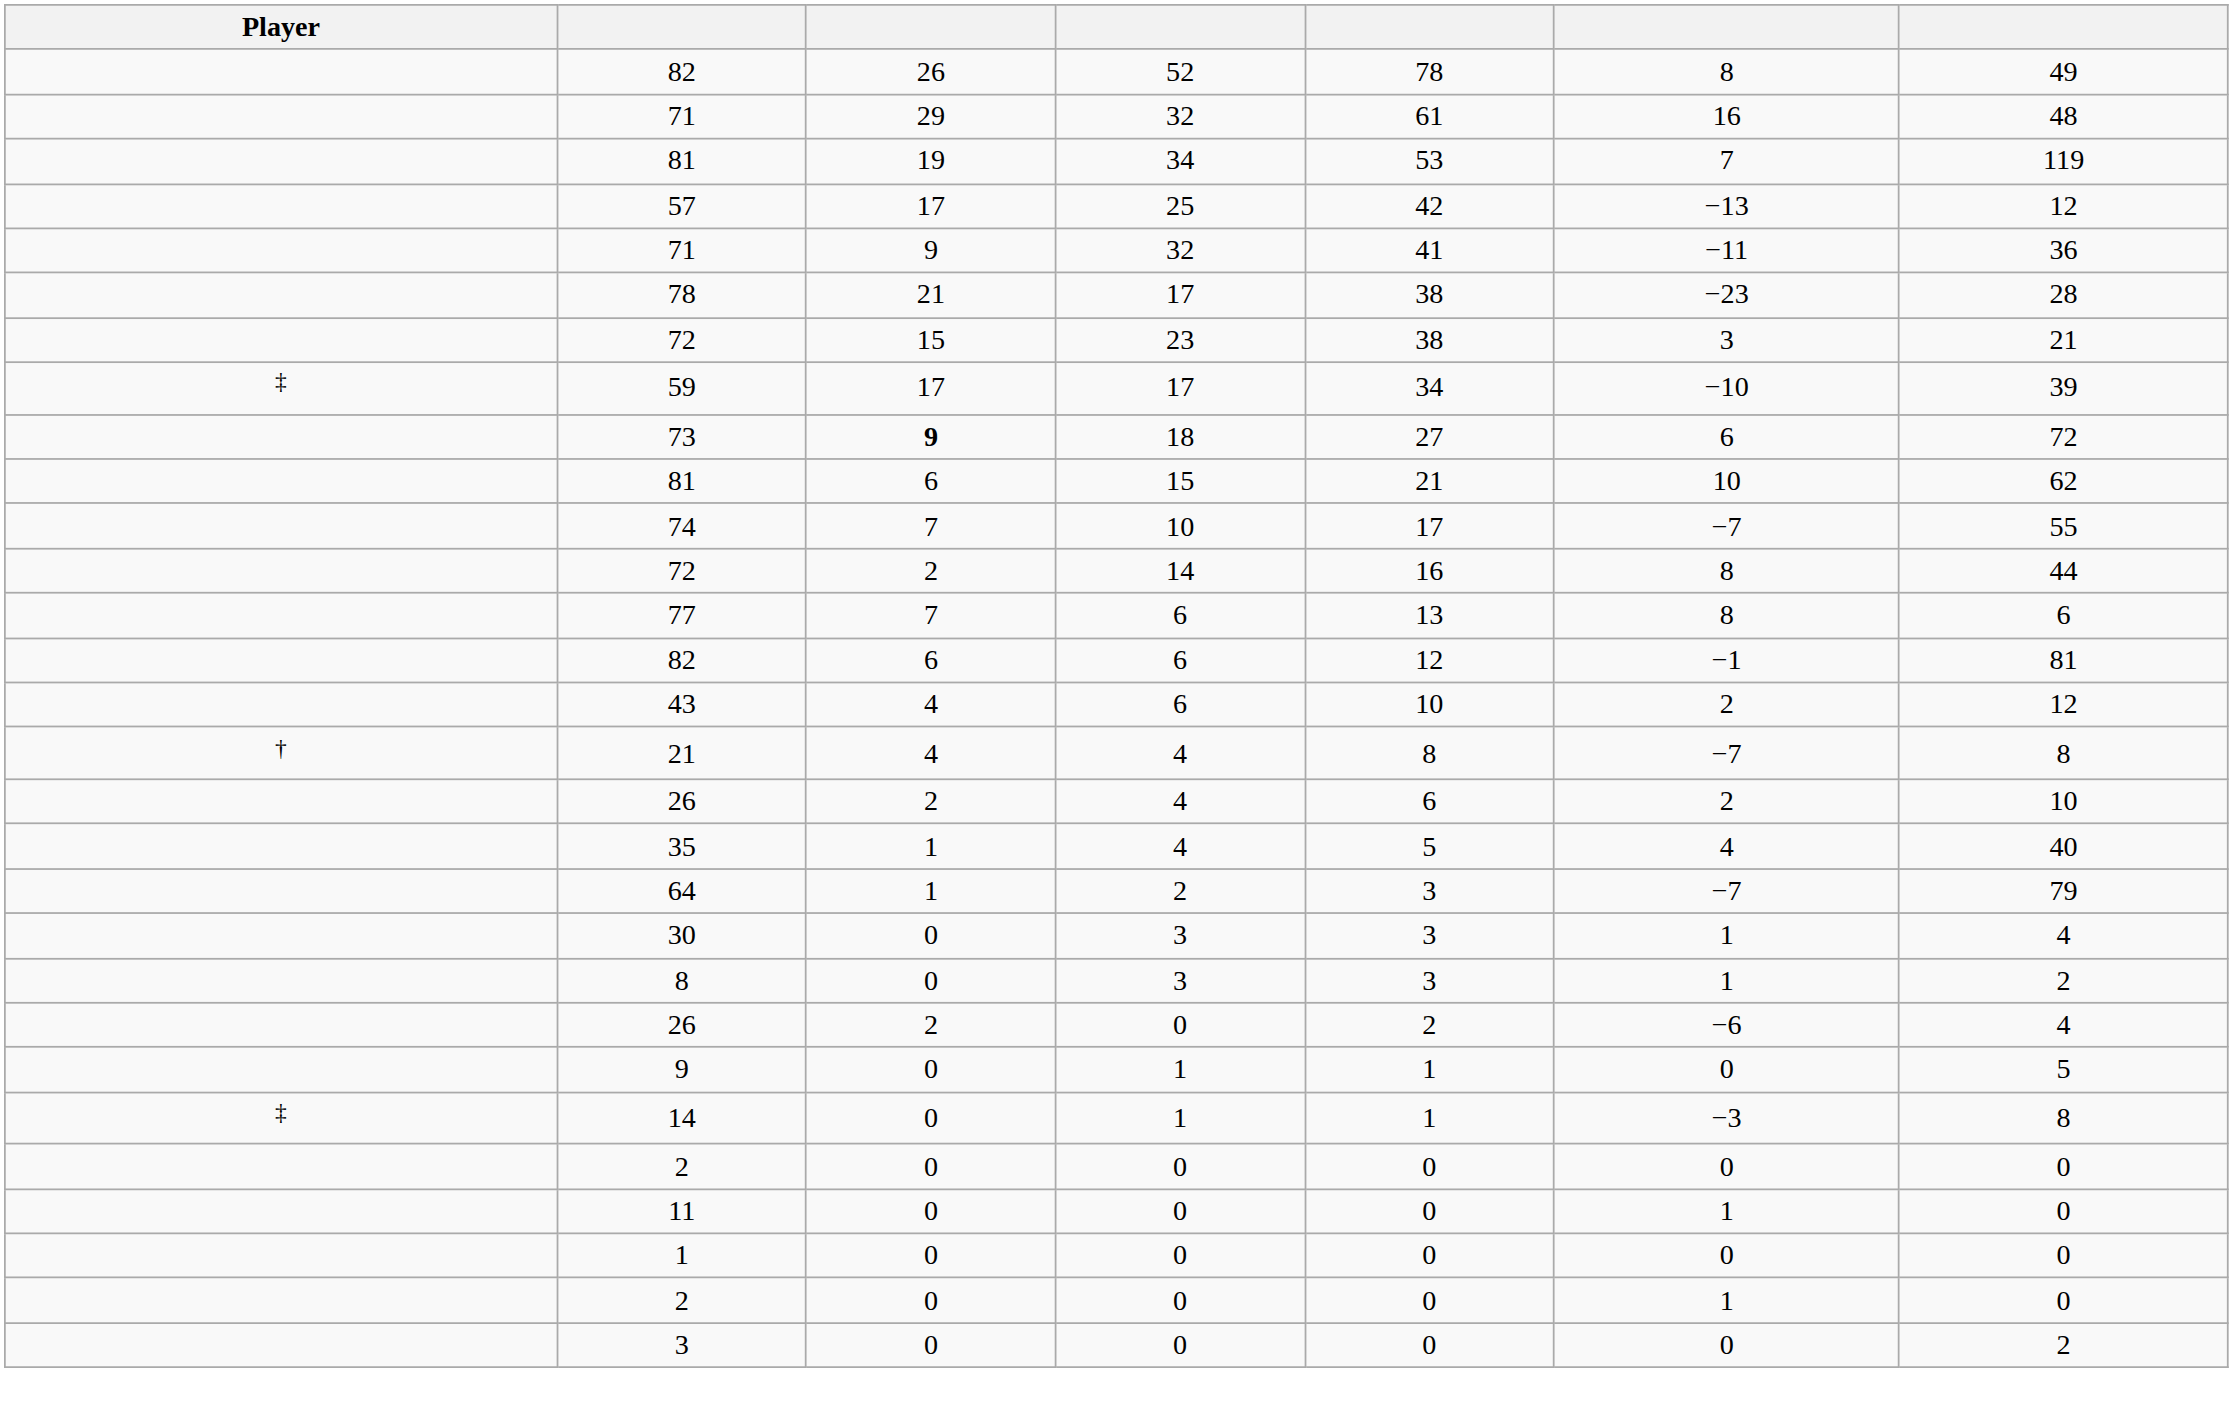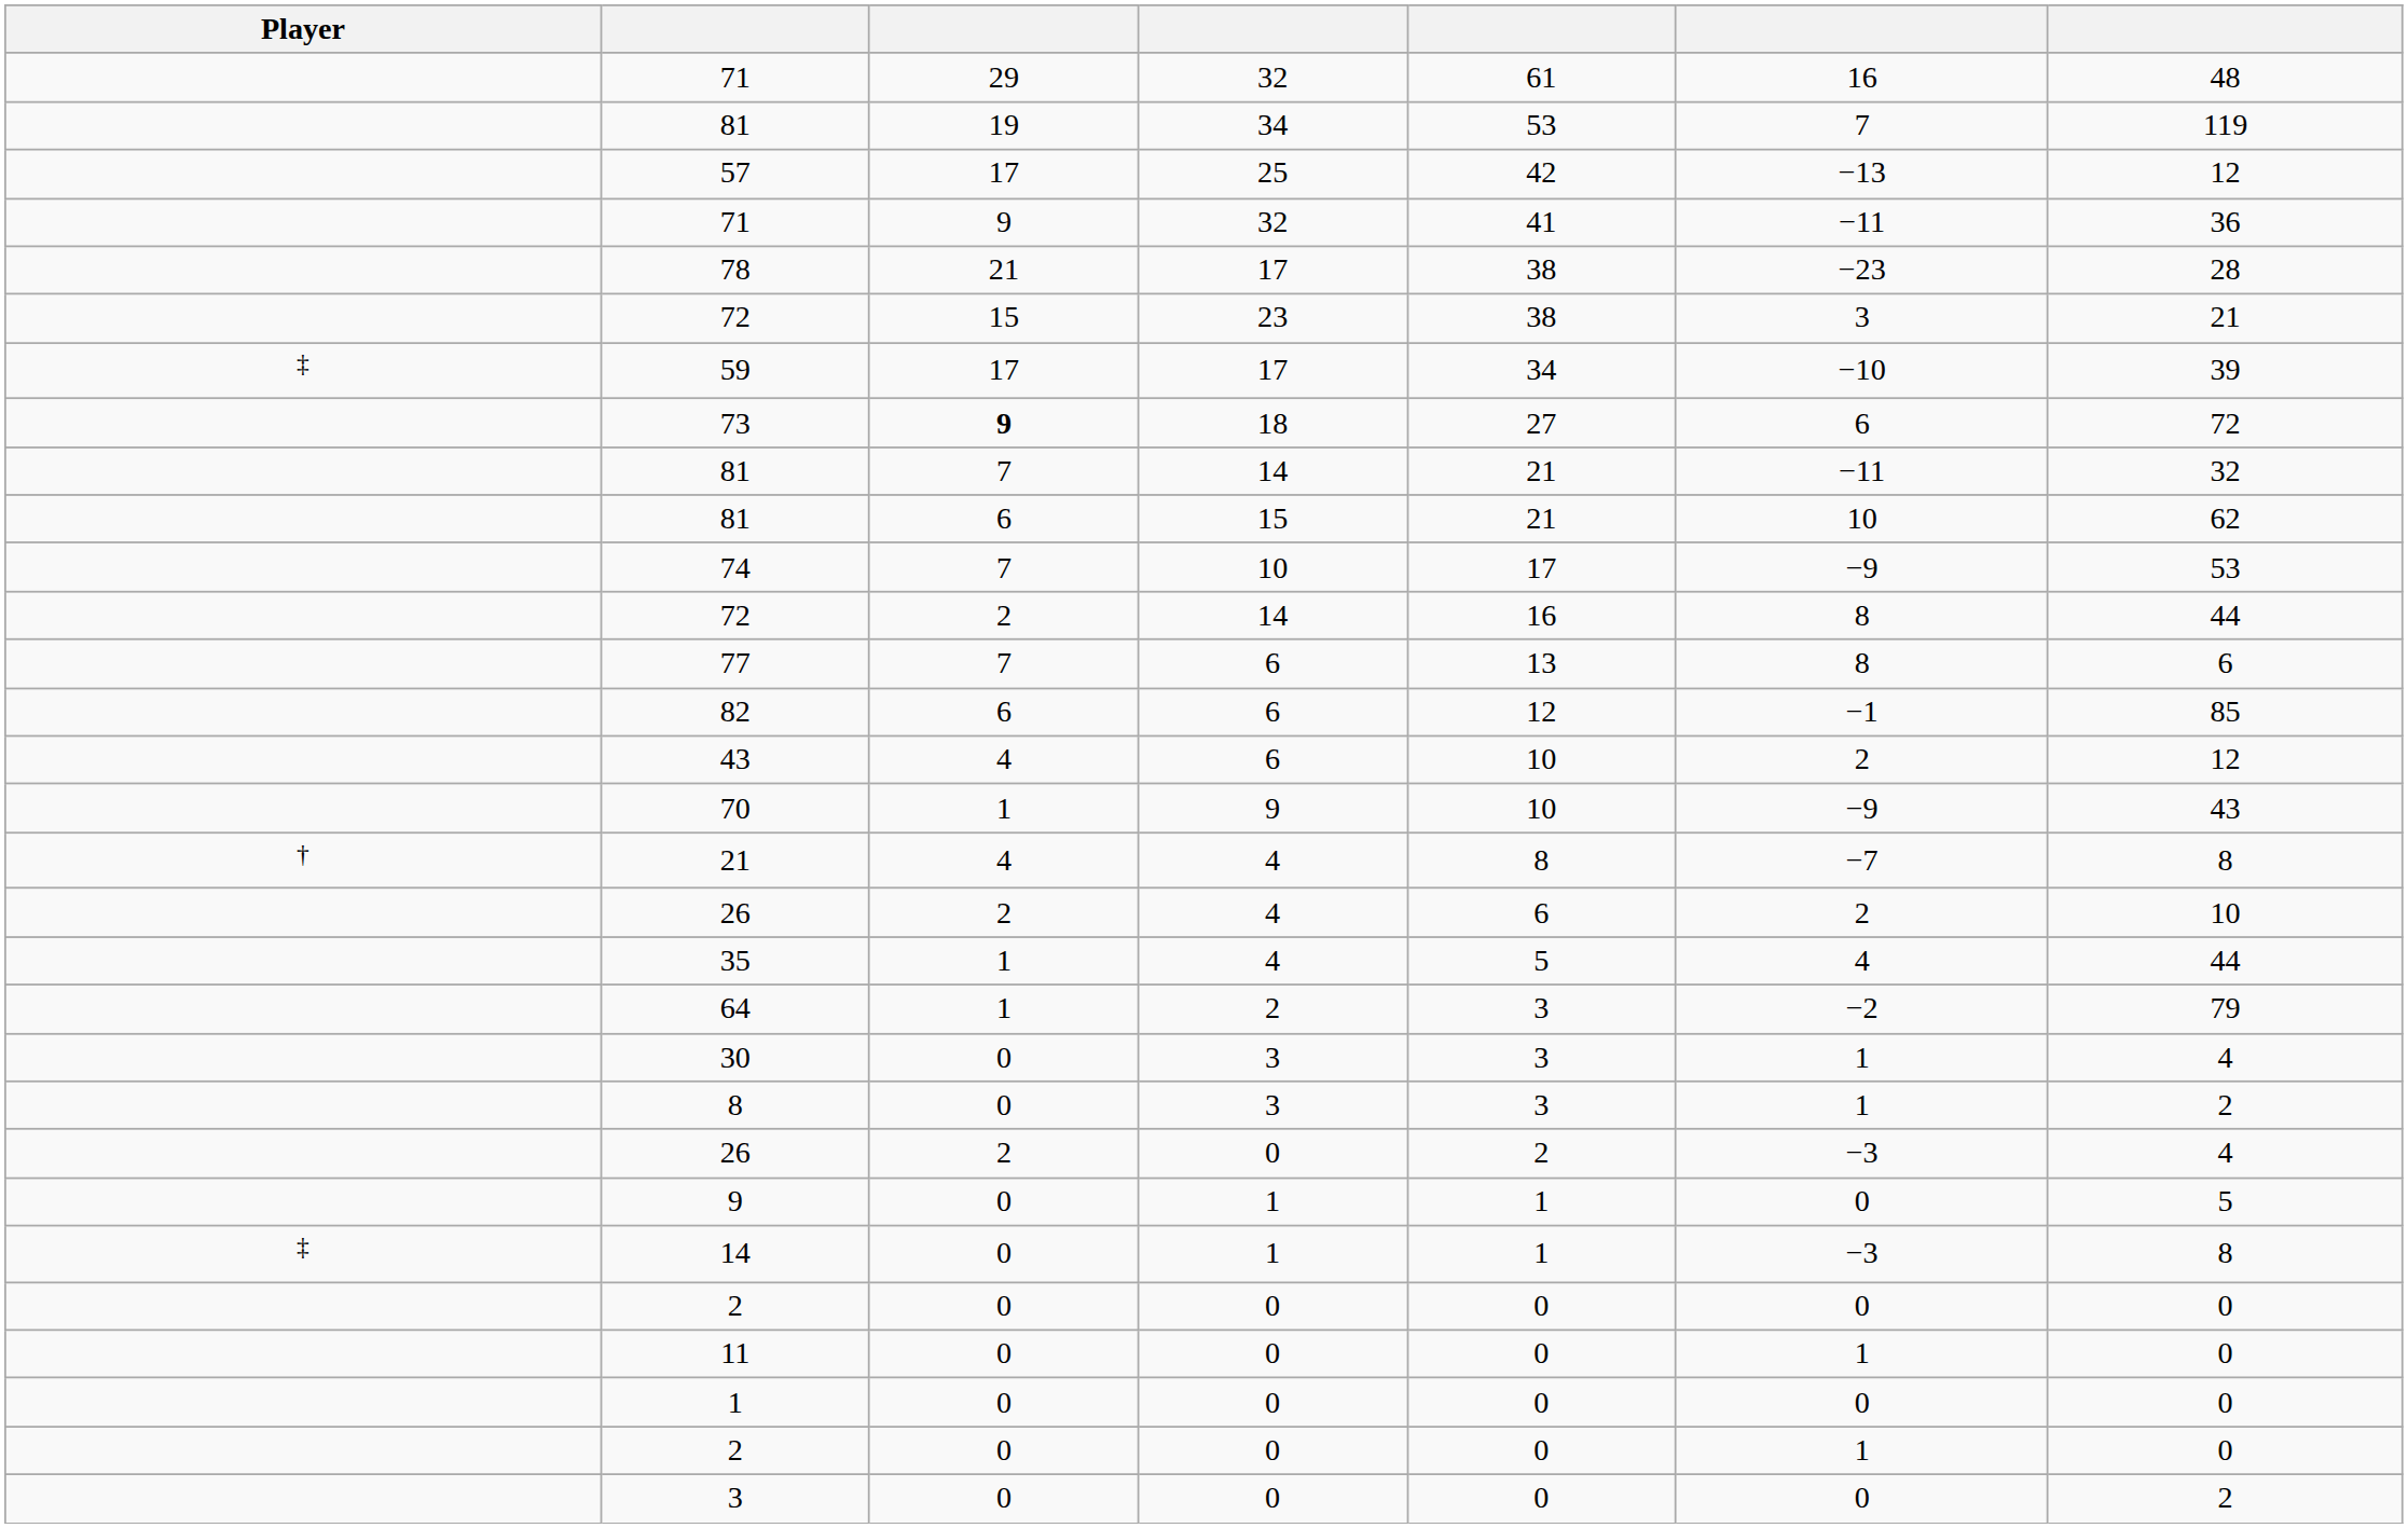 <table class="wikitable sortable" style="width:100%; text-align:center;">
 <tr>
 <th>Player</th>
 <th></th>
 <th></th>
 <th></th>
 <th></th>
 <th data-sort-type="number"></th>
 <th></th>
-</tr>
-<tr>
-<td></td>
-<td>82</td>
-<td>26</td>
-<td>52</td>
-<td>78</td>
-<td>8</td>
-<td>49</td>
 </tr>
 <tr>
 <td></td>
 <td>71</td>
 <td>29</td>
 <td>32</td>
 <td>61</td>
 <td>16</td>
 <td>48</td>
 </tr>
 <tr>
 <td></td>
 <td>81</td>
 <td>19</td>
 <td>34</td>
 <td>53</td>
 <td>7</td>
 <td>119</td>
 </tr>
 <tr>
 <td></td>
 <td>57</td>
 <td>17</td>
 <td>25</td>
 <td>42</td>
 <td>−13</td>
 <td>12</td>
 </tr>
 <tr>
 <td></td>
 <td>71</td>
 <td>9</td>
 <td>32</td>
 <td>41</td>
 <td>−11</td>
 <td>36</td>
 </tr>
 <tr>
 <td></td>
 <td>78</td>
 <td>21</td>
 <td>17</td>
 <td>38</td>
 <td>−23</td>
 <td>28</td>
 </tr>
 <tr>
 <td></td>
 <td>72</td>
 <td>15</td>
 <td>23</td>
 <td>38</td>
 <td>3</td>
 <td>21</td>
 </tr>
 <tr>
 <td><sup>‡</sup></td>
 <td>59</td>
 <td>17</td>
 <td>17</td>
 <td>34</td>
 <td>−10</td>
 <td>39</td>
 </tr>
 <tr>
 <td></td>
 <td>73</td>
 <td><strong>9</strong></td>
 <td>18</td>
 <td>27</td>
 <td>6</td>
 <td>72</td>
 </tr>
 <tr>
 <td></td>
 <td>81</td>
+<td>7</td>
+<td>14</td>
+<td>21</td>
+<td>−11</td>
+<td>32</td>
+</tr>
+<tr>
+<td></td>
+<td>81</td>
 <td>6</td>
 <td>15</td>
 <td>21</td>
 <td>10</td>
 <td>62</td>
 </tr>
 <tr>
 <td></td>
 <td>74</td>
 <td>7</td>
 <td>10</td>
 <td>17</td>
-<td>−7</td>
-<td>55</td>
+<td>−9</td>
+<td>53</td>
 </tr>
 <tr>
 <td></td>
 <td>72</td>
 <td>2</td>
 <td>14</td>
 <td>16</td>
 <td>8</td>
 <td>44</td>
 </tr>
 <tr>
 <td></td>
 <td>77</td>
 <td>7</td>
 <td>6</td>
 <td>13</td>
 <td>8</td>
 <td>6</td>
 </tr>
 <tr>
 <td></td>
 <td>82</td>
 <td>6</td>
 <td>6</td>
 <td>12</td>
 <td>−1</td>
-<td>81</td>
+<td>85</td>
 </tr>
 <tr>
 <td></td>
 <td>43</td>
 <td>4</td>
 <td>6</td>
 <td>10</td>
 <td>2</td>
 <td>12</td>
+</tr>
+<tr>
+<td></td>
+<td>70</td>
+<td>1</td>
+<td>9</td>
+<td>10</td>
+<td>−9</td>
+<td>43</td>
 </tr>
 <tr>
 <td><sup>†</sup></td>
 <td>21</td>
 <td>4</td>
 <td>4</td>
 <td>8</td>
 <td>−7</td>
 <td>8</td>
 </tr>
 <tr>
 <td></td>
 <td>26</td>
 <td>2</td>
 <td>4</td>
 <td>6</td>
 <td>2</td>
 <td>10</td>
 </tr>
 <tr>
 <td></td>
 <td>35</td>
 <td>1</td>
 <td>4</td>
 <td>5</td>
 <td>4</td>
-<td>40</td>
+<td>44</td>
 </tr>
 <tr>
 <td></td>
 <td>64</td>
 <td>1</td>
 <td>2</td>
 <td>3</td>
-<td>−7</td>
+<td>−2</td>
 <td>79</td>
 </tr>
 <tr>
 <td></td>
 <td>30</td>
 <td>0</td>
 <td>3</td>
 <td>3</td>
 <td>1</td>
 <td>4</td>
 </tr>
 <tr>
 <td></td>
 <td>8</td>
 <td>0</td>
 <td>3</td>
 <td>3</td>
 <td>1</td>
 <td>2</td>
 </tr>
 <tr>
 <td></td>
 <td>26</td>
 <td>2</td>
 <td>0</td>
 <td>2</td>
-<td>−6</td>
+<td>−3</td>
 <td>4</td>
 </tr>
 <tr>
 <td></td>
 <td>9</td>
 <td>0</td>
 <td>1</td>
 <td>1</td>
 <td>0</td>
 <td>5</td>
 </tr>
 <tr>
 <td><sup>‡</sup></td>
 <td>14</td>
 <td>0</td>
 <td>1</td>
 <td>1</td>
 <td>−3</td>
 <td>8</td>
 </tr>
 <tr>
 <td></td>
 <td>2</td>
 <td>0</td>
 <td>0</td>
 <td>0</td>
 <td>0</td>
 <td>0</td>
 </tr>
 <tr>
 <td></td>
 <td>11</td>
 <td>0</td>
 <td>0</td>
 <td>0</td>
 <td>1</td>
 <td>0</td>
 </tr>
 <tr>
 <td></td>
 <td>1</td>
 <td>0</td>
 <td>0</td>
 <td>0</td>
 <td>0</td>
 <td>0</td>
 </tr>
 <tr>
 <td></td>
 <td>2</td>
 <td>0</td>
 <td>0</td>
 <td>0</td>
 <td>1</td>
 <td>0</td>
 </tr>
 <tr>
 <td></td>
 <td>3</td>
 <td>0</td>
 <td>0</td>
 <td>0</td>
 <td>0</td>
 <td>2</td>
 </tr>
 </table>
